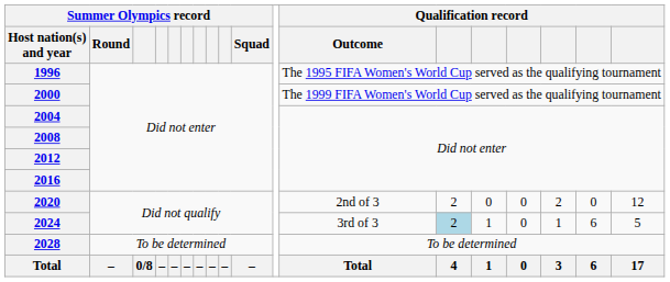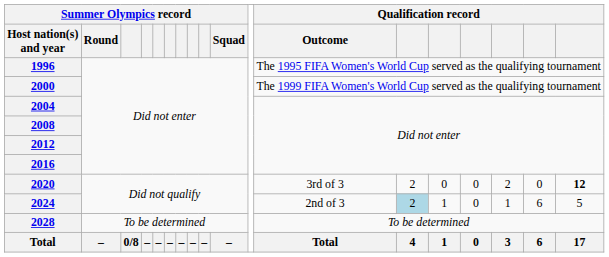 <table class="wikitable" style="font-size:90%; text-align:center;">
 <tr>
 <th colspan="10"><a href='#'>Summer Olympics</a> record</th>
 <th rowspan="12" style="width:1%;background:white"></th>
 <th colspan="7">Qualification record</th>
 </tr>
 <tr>
 <th scope="col">Host nation(s)<br>and year</th>
 <th scope="col">Round</th>
 <th scope="col"></th>
 <th scope="col"></th>
 <th scope="col"></th>
 <th scope="col"></th>
 <th scope="col"></th>
 <th scope="col"></th>
 <th scope="col"></th>
 <th scope="col">Squad</th>
 <th scope="col">Outcome</th>
 <th scope="col"></th>
 <th scope="col"></th>
 <th scope="col"></th>
 <th scope="col"></th>
 <th scope="col"></th>
 <th scope="col"></th>
 </tr>
 <tr>
 <th scope="row"> <a href='#'>1996</a></th>
 <td colspan="9" rowspan="6"><em>Did not enter</em></td>
 <td colspan="7">The <a href='#'>1995 FIFA Women's World Cup</a> served as the qualifying tournament</td>
 </tr>
 <tr>
 <th scope="row"> <a href='#'>2000</a></th>
 <td colspan="7">The <a href='#'>1999 FIFA Women's World Cup</a> served as the qualifying tournament</td>
 </tr>
 <tr>
 <th scope="row"> <a href='#'>2004</a></th>
 <td colspan="7" rowspan="4"><em>Did not enter</em></td>
 </tr>
 <tr>
 <th scope="row"> <a href='#'>2008</a></th>
 </tr>
 <tr>
 <th scope="row"> <a href='#'>2012</a></th>
 </tr>
 <tr>
 <th scope="row"> <a href='#'>2016</a></th>
 </tr>
 <tr>
 <th scope="row"> <a href='#'>2020</a></th>
 <td colspan="9" rowspan="2"><em>Did not qualify</em></td>
-<td>2nd of 3</td>
+<td>3rd of 3</td>
 <td>2</td>
 <td>0</td>
 <td>0</td>
 <td>2</td>
 <td>0</td>
-<td>12</td>
+<td><strong>12</strong></td>
 </tr>
 <tr>
 <th> <a href='#'>2024</a></th>
-<td>3rd of 3</td>
+<td>2nd of 3</td>
 <td style="background: lightblue;">2</td>
 <td>1</td>
 <td>0</td>
 <td>1</td>
 <td>6</td>
 <td>5</td>
 </tr>
 <tr>
 <th> <a href='#'>2028</a></th>
 <td colspan="9"><em>To be determined</em></td>
 <td colspan="7"><em>To be determined</em></td>
 </tr>
 <tr>
 <th>Total</th>
 <th>–</th>
 <th>0/8</th>
 <th>–</th>
 <th>–</th>
 <th>–</th>
 <th>–</th>
 <th>–</th>
 <th>–</th>
 <th>–</th>
 <th>Total</th>
 <th>4</th>
 <th>1</th>
 <th>0</th>
 <th>3</th>
 <th>6</th>
 <th>17</th>
 </tr>
 </table>
